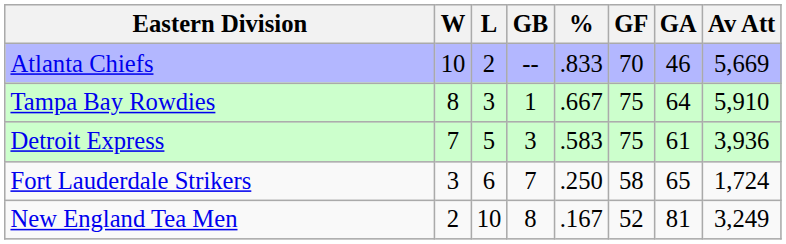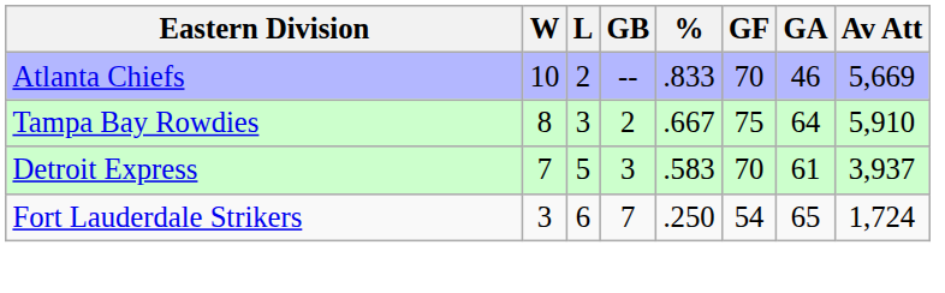 <table class="wikitable" style="text-align:center">
 <tr>
 <th style="width:17em">Eastern Division</th>
 <th>W</th>
 <th>L</th>
 <th>GB</th>
 <th>%</th>
 <th>GF</th>
 <th>GA</th>
 <th>Av Att</th>
 </tr>
 <tr style="text-align:center; background:#b3b7ff;">
 <td align=left><a href='#'>Atlanta Chiefs</a></td>
 <td>10</td>
 <td>2</td>
 <td>--</td>
 <td>.833</td>
 <td>70</td>
 <td>46</td>
 <td>5,669</td>
 </tr>
 <tr style="background:#cfc;">
 <td align=left><a href='#'>Tampa Bay Rowdies</a></td>
 <td>8</td>
 <td>3</td>
-<td>1</td>
+<td>2</td>
 <td>.667</td>
 <td>75</td>
 <td>64</td>
 <td>5,910</td>
 </tr>
 <tr style="background:#cfc;">
 <td align=left><a href='#'>Detroit Express</a></td>
 <td>7</td>
 <td>5</td>
 <td>3</td>
 <td>.583</td>
-<td>75</td>
+<td>70</td>
 <td>61</td>
-<td>3,936</td>
+<td>3,937</td>
 </tr>
 <tr>
 <td align=left><a href='#'>Fort Lauderdale Strikers</a></td>
 <td>3</td>
 <td>6</td>
 <td>7</td>
 <td>.250</td>
-<td>58</td>
+<td>54</td>
 <td>65</td>
 <td>1,724</td>
 </tr>
-<tr>
-<td align=left><a href='#'>New England Tea Men</a></td>
-<td>2</td>
-<td>10</td>
-<td>8</td>
-<td>.167</td>
-<td>52</td>
-<td>81</td>
-<td>3,249</td>
-</tr>
 </table>
